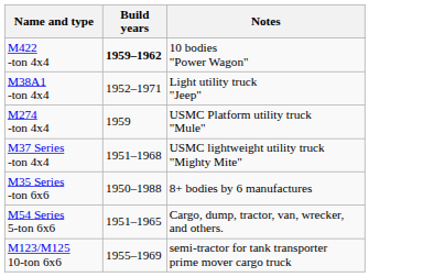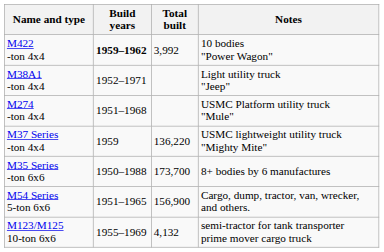 <table class="wikitable">
 <tr>
 <th style="width: 120px;">Name and type</th>
 <th style="width: 75px;">Build years</th>
+<th style="width: 60px;">Total built</th>
 <th style="width: 250px;">Notes</th>
 </tr>
 <tr>
 <td><a href='#'>M422</a><br>-ton 4x4</td>
 <td><strong>1959–1962</strong></td>
+<td>3,992</td>
 <td>10 bodies<br>"Power Wagon"</td>
 </tr>
 <tr>
 <td><a href='#'>M38A1</a><br>-ton 4x4</td>
 <td>1952–1971</td>
+<td></td>
 <td>Light utility truck<br>"Jeep"</td>
 </tr>
 <tr>
 <td><a href='#'>M274</a> <br>-ton 4x4</td>
-<td>1959</td>
+<td>1951–1968</td>
+<td></td>
 <td>USMC Platform utility truck<br>"Mule"</td>
 </tr>
 <tr>
 <td><a href='#'>M37 Series</a> <br>-ton 4x4</td>
-<td>1951–1968</td>
+<td>1959</td>
+<td>136,220</td>
 <td>USMC lightweight utility truck<br>"Mighty Mite"</td>
 </tr>
 <tr>
 <td><a href='#'>M35 Series</a><br>-ton 6x6</td>
 <td>1950–1988</td>
+<td>173,700</td>
 <td>8+ bodies by 6 manufactures</td>
 </tr>
 <tr>
 <td><a href='#'>M54 Series</a><br>5-ton 6x6</td>
 <td>1951–1965</td>
+<td>156,900</td>
 <td>Cargo, dump, tractor, van, wrecker, and others.</td>
 </tr>
 <tr>
 <td><a href='#'>M123/M125</a><br>10-ton 6x6</td>
 <td>1955–1969</td>
+<td>4,132</td>
 <td>semi-tractor for tank transporter<br>prime mover cargo truck</td>
 </tr>
 </table>
